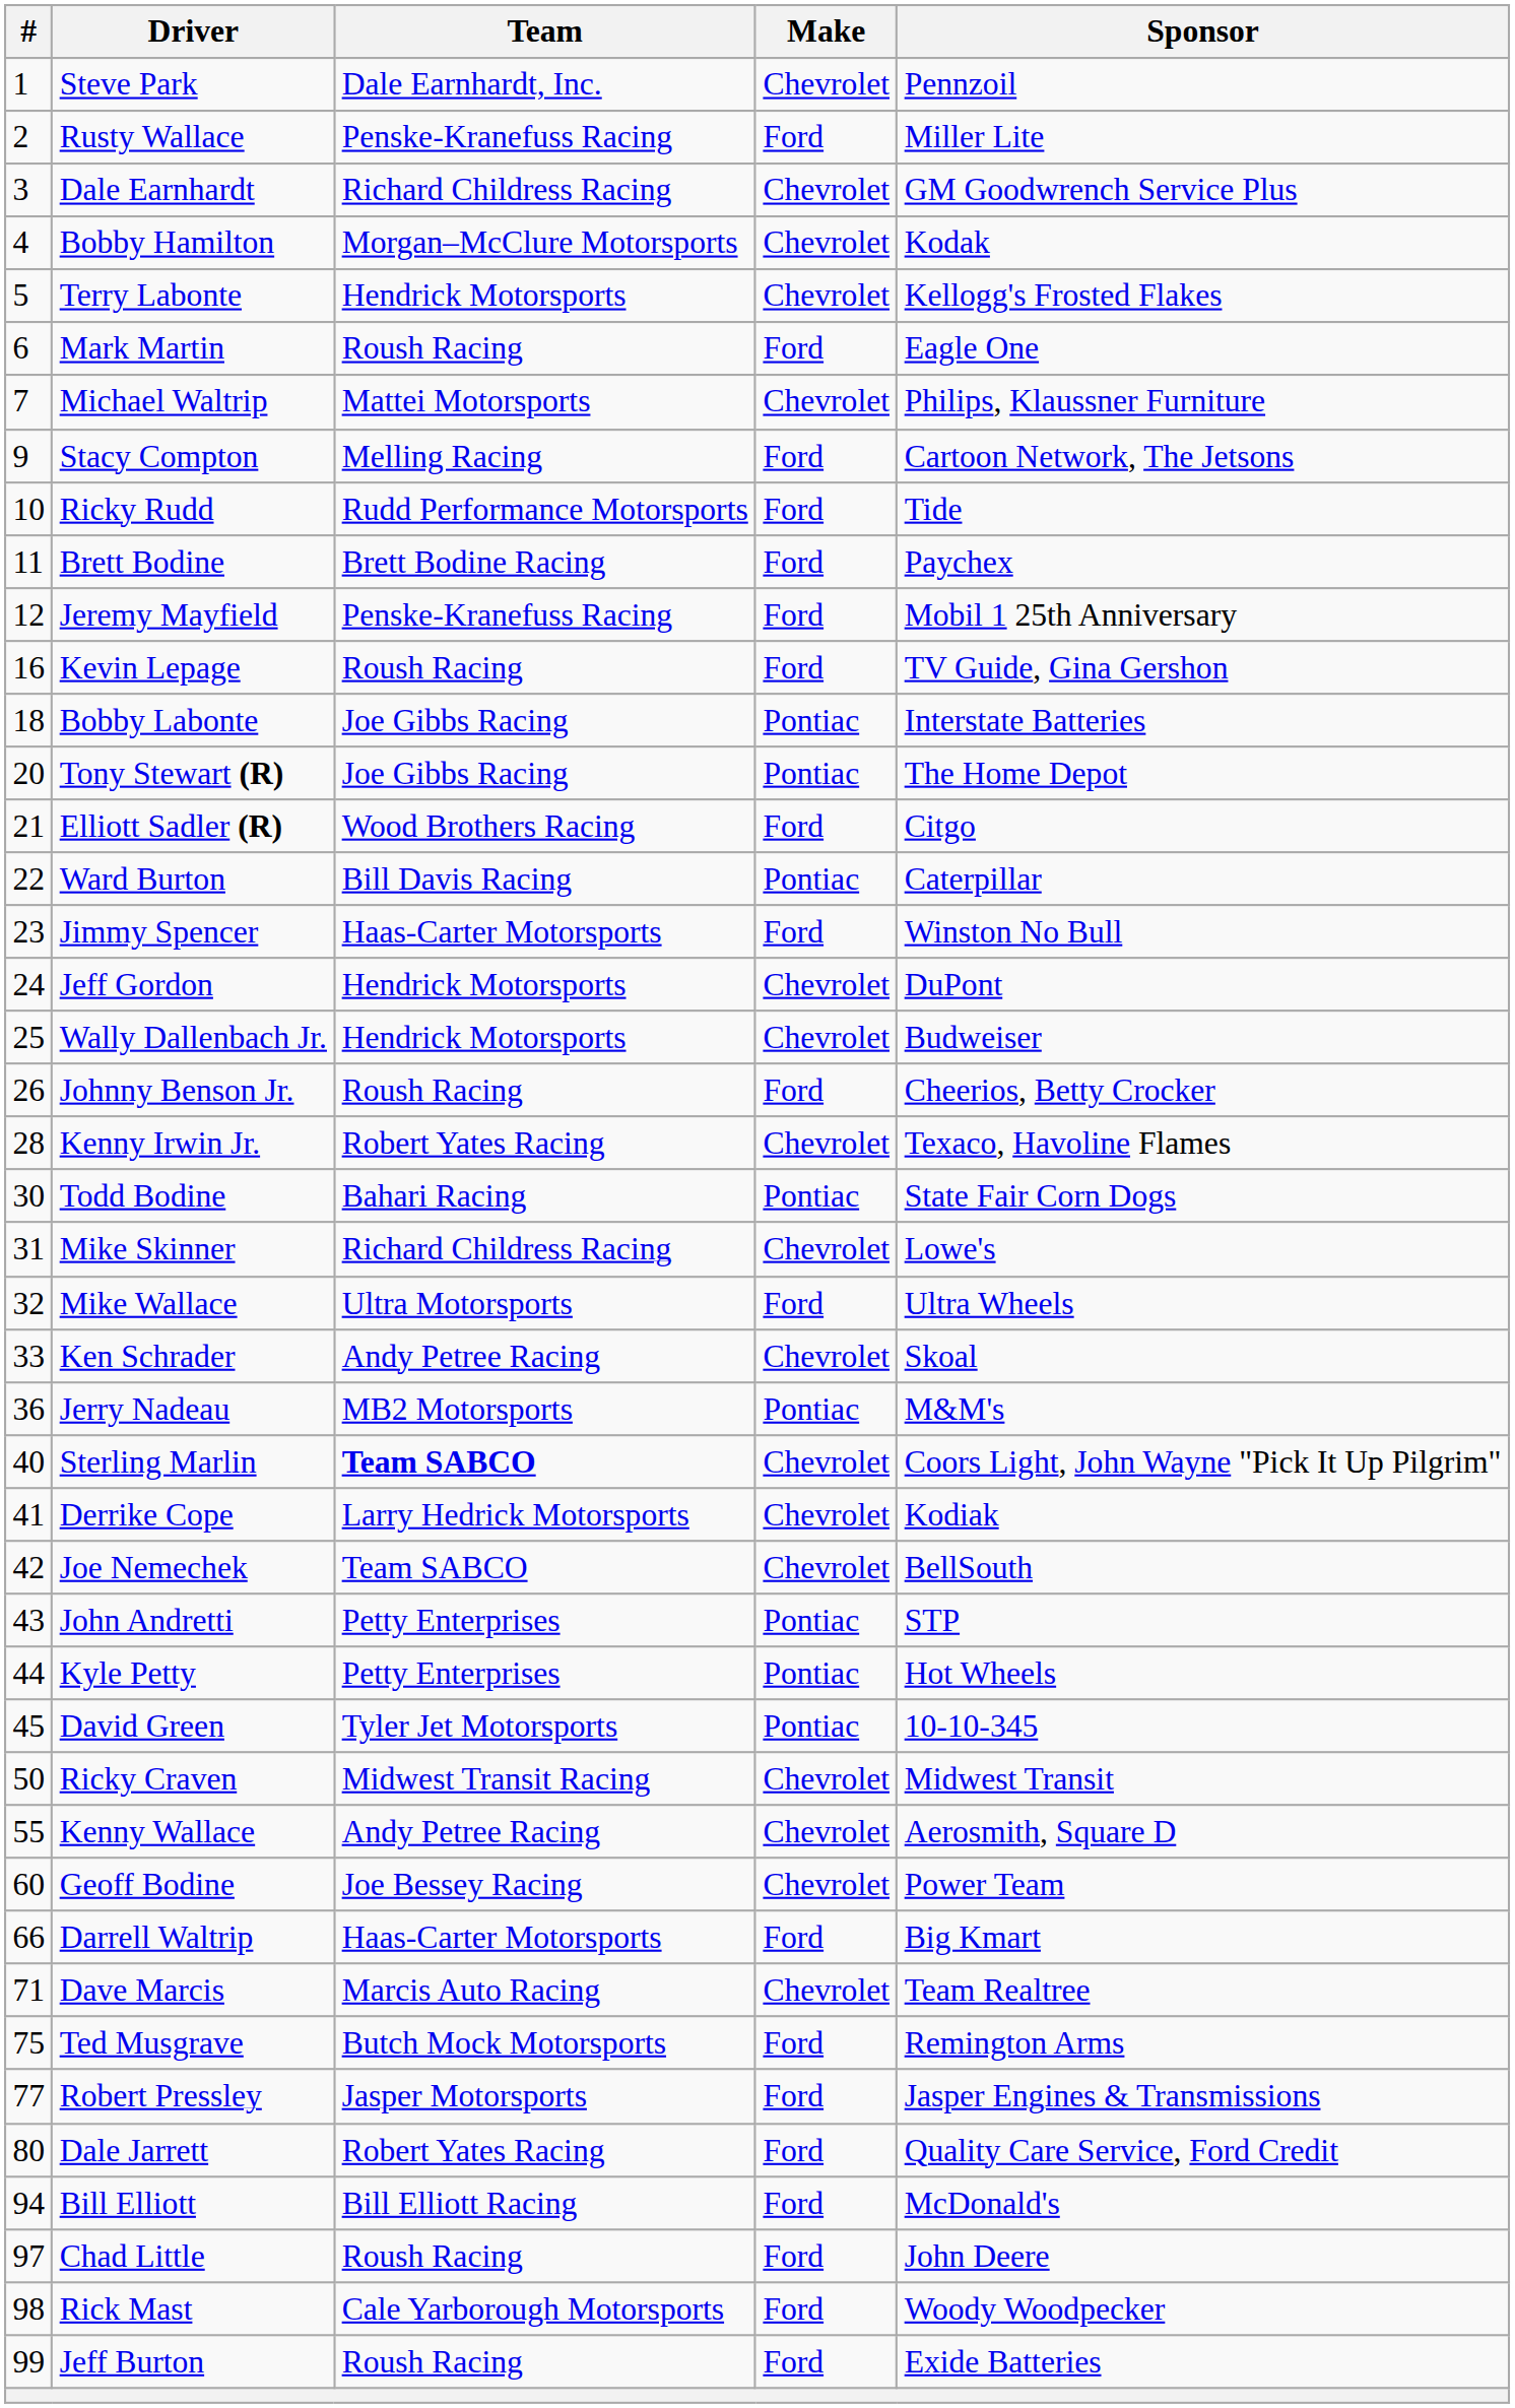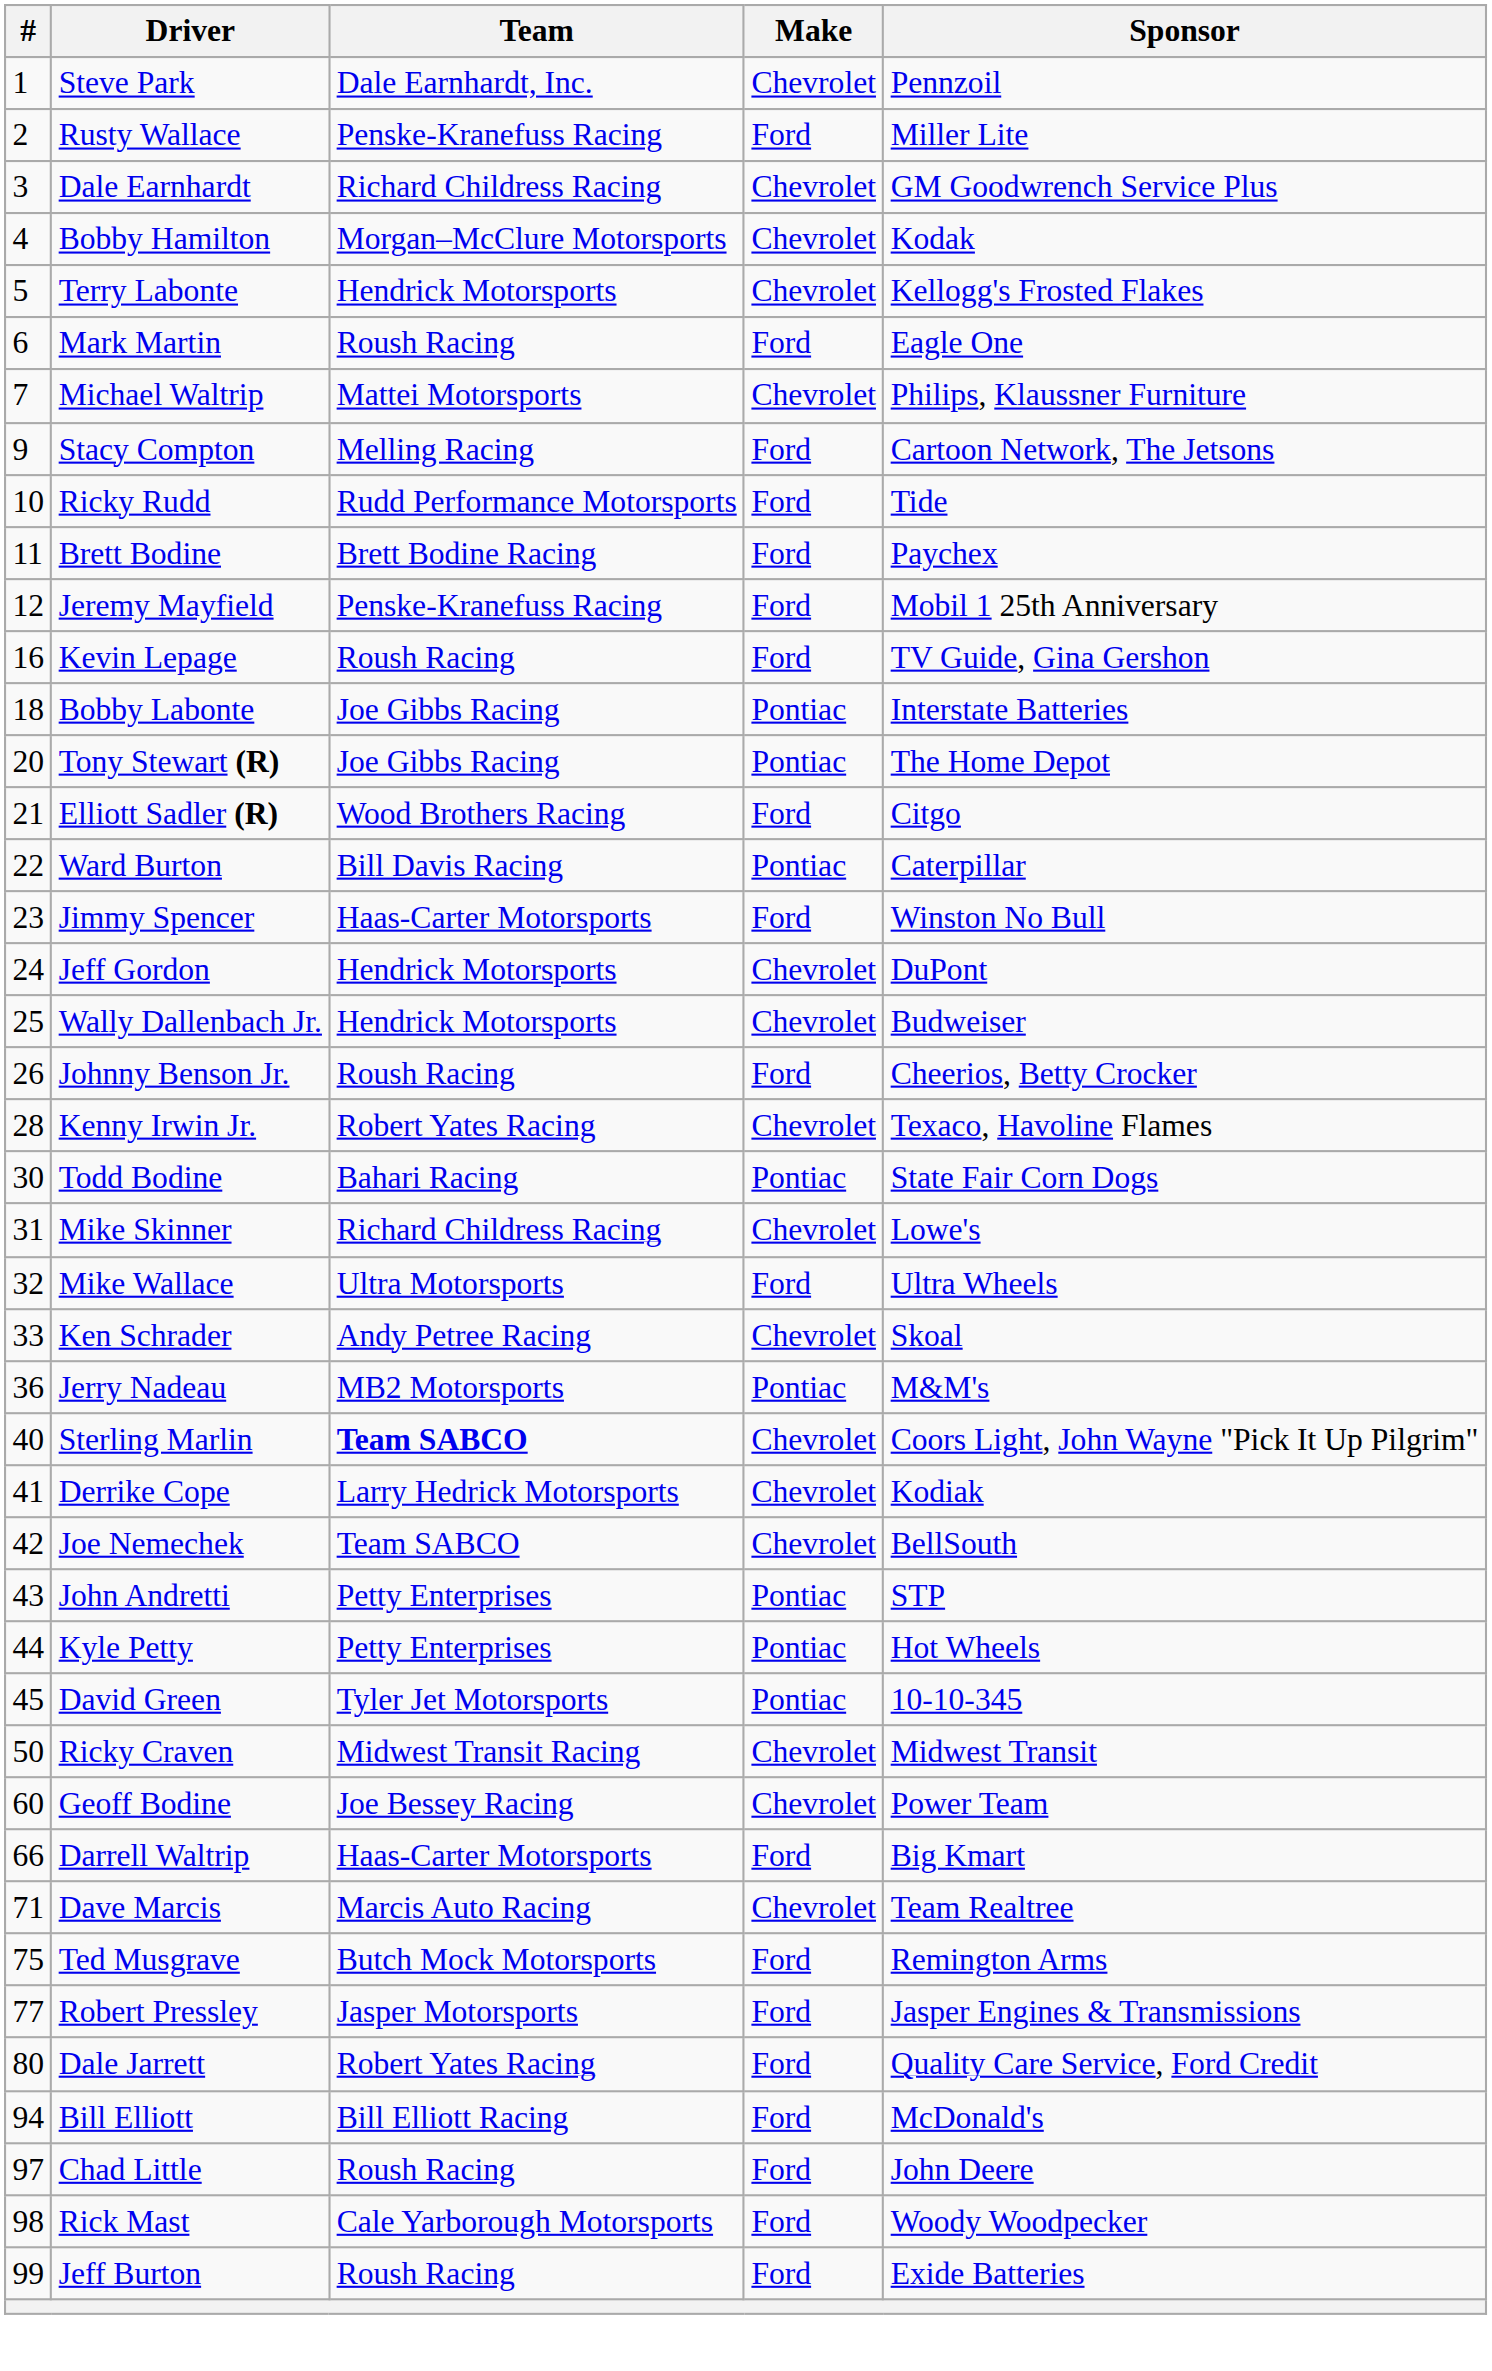 <table class="wikitable" style="font-size:95%">
 <tr>
 <th>#</th>
 <th>Driver</th>
 <th>Team</th>
 <th>Make</th>
 <th>Sponsor</th>
 </tr>
 <tr>
 <td>1</td>
 <td><a href='#'>Steve Park</a></td>
 <td><a href='#'>Dale Earnhardt, Inc.</a></td>
 <td><a href='#'>Chevrolet</a></td>
 <td><a href='#'>Pennzoil</a></td>
 </tr>
 <tr>
 <td>2</td>
 <td><a href='#'>Rusty Wallace</a></td>
 <td><a href='#'>Penske-Kranefuss Racing</a></td>
 <td><a href='#'>Ford</a></td>
 <td><a href='#'>Miller Lite</a></td>
 </tr>
 <tr>
 <td>3</td>
 <td><a href='#'>Dale Earnhardt</a></td>
 <td><a href='#'>Richard Childress Racing</a></td>
 <td><a href='#'>Chevrolet</a></td>
 <td><a href='#'>GM Goodwrench Service Plus</a></td>
 </tr>
 <tr>
 <td>4</td>
 <td><a href='#'>Bobby Hamilton</a></td>
 <td><a href='#'>Morgan–McClure Motorsports</a></td>
 <td><a href='#'>Chevrolet</a></td>
 <td><a href='#'>Kodak</a></td>
 </tr>
 <tr>
 <td>5</td>
 <td><a href='#'>Terry Labonte</a></td>
 <td><a href='#'>Hendrick Motorsports</a></td>
 <td><a href='#'>Chevrolet</a></td>
 <td><a href='#'>Kellogg's Frosted Flakes</a></td>
 </tr>
 <tr>
 <td>6</td>
 <td><a href='#'>Mark Martin</a></td>
 <td><a href='#'>Roush Racing</a></td>
 <td><a href='#'>Ford</a></td>
 <td><a href='#'>Eagle One</a></td>
 </tr>
 <tr>
 <td>7</td>
 <td><a href='#'>Michael Waltrip</a></td>
 <td><a href='#'>Mattei Motorsports</a></td>
 <td><a href='#'>Chevrolet</a></td>
 <td><a href='#'>Philips</a>, <a href='#'>Klaussner Furniture</a></td>
 </tr>
 <tr>
 <td>9</td>
 <td><a href='#'>Stacy Compton</a></td>
 <td><a href='#'>Melling Racing</a></td>
 <td><a href='#'>Ford</a></td>
 <td><a href='#'>Cartoon Network</a>, <a href='#'>The Jetsons</a></td>
 </tr>
 <tr>
 <td>10</td>
 <td><a href='#'>Ricky Rudd</a></td>
 <td><a href='#'>Rudd Performance Motorsports</a></td>
 <td><a href='#'>Ford</a></td>
 <td><a href='#'>Tide</a></td>
 </tr>
 <tr>
 <td>11</td>
 <td><a href='#'>Brett Bodine</a></td>
 <td><a href='#'>Brett Bodine Racing</a></td>
 <td><a href='#'>Ford</a></td>
 <td><a href='#'>Paychex</a></td>
 </tr>
 <tr>
 <td>12</td>
 <td><a href='#'>Jeremy Mayfield</a></td>
 <td><a href='#'>Penske-Kranefuss Racing</a></td>
 <td><a href='#'>Ford</a></td>
 <td><a href='#'>Mobil 1</a> 25th Anniversary</td>
 </tr>
 <tr>
 <td>16</td>
 <td><a href='#'>Kevin Lepage</a></td>
 <td><a href='#'>Roush Racing</a></td>
 <td><a href='#'>Ford</a></td>
 <td><a href='#'>TV Guide</a>, <a href='#'>Gina Gershon</a></td>
 </tr>
 <tr>
 <td>18</td>
 <td><a href='#'>Bobby Labonte</a></td>
 <td><a href='#'>Joe Gibbs Racing</a></td>
 <td><a href='#'>Pontiac</a></td>
 <td><a href='#'>Interstate Batteries</a></td>
 </tr>
 <tr>
 <td>20</td>
 <td><a href='#'>Tony Stewart</a> <strong>(R)</strong></td>
 <td><a href='#'>Joe Gibbs Racing</a></td>
 <td><a href='#'>Pontiac</a></td>
 <td><a href='#'>The Home Depot</a></td>
 </tr>
 <tr>
 <td>21</td>
 <td><a href='#'>Elliott Sadler</a> <strong>(R)</strong></td>
 <td><a href='#'>Wood Brothers Racing</a></td>
 <td><a href='#'>Ford</a></td>
 <td><a href='#'>Citgo</a></td>
 </tr>
 <tr>
 <td>22</td>
 <td><a href='#'>Ward Burton</a></td>
 <td><a href='#'>Bill Davis Racing</a></td>
 <td><a href='#'>Pontiac</a></td>
 <td><a href='#'>Caterpillar</a></td>
 </tr>
 <tr>
 <td>23</td>
 <td><a href='#'>Jimmy Spencer</a></td>
 <td><a href='#'>Haas-Carter Motorsports</a></td>
 <td><a href='#'>Ford</a></td>
 <td><a href='#'>Winston No Bull</a></td>
 </tr>
 <tr>
 <td>24</td>
 <td><a href='#'>Jeff Gordon</a></td>
 <td><a href='#'>Hendrick Motorsports</a></td>
 <td><a href='#'>Chevrolet</a></td>
 <td><a href='#'>DuPont</a></td>
 </tr>
 <tr>
 <td>25</td>
 <td><a href='#'>Wally Dallenbach Jr.</a></td>
 <td><a href='#'>Hendrick Motorsports</a></td>
 <td><a href='#'>Chevrolet</a></td>
 <td><a href='#'>Budweiser</a></td>
 </tr>
 <tr>
 <td>26</td>
 <td><a href='#'>Johnny Benson Jr.</a></td>
 <td><a href='#'>Roush Racing</a></td>
 <td><a href='#'>Ford</a></td>
 <td><a href='#'>Cheerios</a>, <a href='#'>Betty Crocker</a></td>
 </tr>
 <tr>
 <td>28</td>
 <td><a href='#'>Kenny Irwin Jr.</a></td>
 <td><a href='#'>Robert Yates Racing</a></td>
 <td><a href='#'>Chevrolet</a></td>
 <td><a href='#'>Texaco</a>, <a href='#'>Havoline</a> Flames</td>
 </tr>
 <tr>
 <td>30</td>
 <td><a href='#'>Todd Bodine</a></td>
 <td><a href='#'>Bahari Racing</a></td>
 <td><a href='#'>Pontiac</a></td>
 <td><a href='#'>State Fair Corn Dogs</a></td>
 </tr>
 <tr>
 <td>31</td>
 <td><a href='#'>Mike Skinner</a></td>
 <td><a href='#'>Richard Childress Racing</a></td>
 <td><a href='#'>Chevrolet</a></td>
 <td><a href='#'>Lowe's</a></td>
 </tr>
 <tr>
 <td>32</td>
 <td><a href='#'>Mike Wallace</a></td>
 <td><a href='#'>Ultra Motorsports</a></td>
 <td><a href='#'>Ford</a></td>
 <td><a href='#'>Ultra Wheels</a></td>
 </tr>
 <tr>
 <td>33</td>
 <td><a href='#'>Ken Schrader</a></td>
 <td><a href='#'>Andy Petree Racing</a></td>
 <td><a href='#'>Chevrolet</a></td>
 <td><a href='#'>Skoal</a></td>
 </tr>
 <tr>
 <td>36</td>
 <td><a href='#'>Jerry Nadeau</a></td>
 <td><a href='#'>MB2 Motorsports</a></td>
 <td><a href='#'>Pontiac</a></td>
 <td><a href='#'>M&M's</a></td>
 </tr>
 <tr>
 <td>40</td>
 <td><a href='#'>Sterling Marlin</a></td>
 <td><strong><a href='#'>Team SABCO</a></strong></td>
 <td><a href='#'>Chevrolet</a></td>
 <td><a href='#'>Coors Light</a>, <a href='#'>John Wayne</a> "Pick It Up Pilgrim"</td>
 </tr>
 <tr>
 <td>41</td>
 <td><a href='#'>Derrike Cope</a></td>
 <td><a href='#'>Larry Hedrick Motorsports</a></td>
 <td><a href='#'>Chevrolet</a></td>
 <td><a href='#'>Kodiak</a></td>
 </tr>
 <tr>
 <td>42</td>
 <td><a href='#'>Joe Nemechek</a></td>
 <td><a href='#'>Team SABCO</a></td>
 <td><a href='#'>Chevrolet</a></td>
 <td><a href='#'>BellSouth</a></td>
 </tr>
 <tr>
 <td>43</td>
 <td><a href='#'>John Andretti</a></td>
 <td><a href='#'>Petty Enterprises</a></td>
 <td><a href='#'>Pontiac</a></td>
 <td><a href='#'>STP</a></td>
 </tr>
 <tr>
 <td>44</td>
 <td><a href='#'>Kyle Petty</a></td>
 <td><a href='#'>Petty Enterprises</a></td>
 <td><a href='#'>Pontiac</a></td>
 <td><a href='#'>Hot Wheels</a></td>
 </tr>
 <tr>
 <td>45</td>
 <td><a href='#'>David Green</a></td>
 <td><a href='#'>Tyler Jet Motorsports</a></td>
 <td><a href='#'>Pontiac</a></td>
 <td><a href='#'>10-10-345</a></td>
 </tr>
 <tr>
 <td>50</td>
 <td><a href='#'>Ricky Craven</a></td>
 <td><a href='#'>Midwest Transit Racing</a></td>
 <td><a href='#'>Chevrolet</a></td>
 <td><a href='#'>Midwest Transit</a></td>
 </tr>
 <tr>
-<td>55</td>
-<td><a href='#'>Kenny Wallace</a></td>
-<td><a href='#'>Andy Petree Racing</a></td>
-<td><a href='#'>Chevrolet</a></td>
-<td><a href='#'>Aerosmith</a>, <a href='#'>Square D</a></td>
-</tr>
-<tr>
 <td>60</td>
 <td><a href='#'>Geoff Bodine</a></td>
 <td><a href='#'>Joe Bessey Racing</a></td>
 <td><a href='#'>Chevrolet</a></td>
 <td><a href='#'>Power Team</a></td>
 </tr>
 <tr>
 <td>66</td>
 <td><a href='#'>Darrell Waltrip</a></td>
 <td><a href='#'>Haas-Carter Motorsports</a></td>
 <td><a href='#'>Ford</a></td>
 <td><a href='#'>Big Kmart</a></td>
 </tr>
 <tr>
 <td>71</td>
 <td><a href='#'>Dave Marcis</a></td>
 <td><a href='#'>Marcis Auto Racing</a></td>
 <td><a href='#'>Chevrolet</a></td>
 <td><a href='#'>Team Realtree</a></td>
 </tr>
 <tr>
 <td>75</td>
 <td><a href='#'>Ted Musgrave</a></td>
 <td><a href='#'>Butch Mock Motorsports</a></td>
 <td><a href='#'>Ford</a></td>
 <td><a href='#'>Remington Arms</a></td>
 </tr>
 <tr>
 <td>77</td>
 <td><a href='#'>Robert Pressley</a></td>
 <td><a href='#'>Jasper Motorsports</a></td>
 <td><a href='#'>Ford</a></td>
 <td><a href='#'>Jasper Engines & Transmissions</a></td>
 </tr>
 <tr>
 <td>80</td>
 <td><a href='#'>Dale Jarrett</a></td>
 <td><a href='#'>Robert Yates Racing</a></td>
 <td><a href='#'>Ford</a></td>
 <td><a href='#'>Quality Care Service</a>, <a href='#'>Ford Credit</a></td>
 </tr>
 <tr>
 <td>94</td>
 <td><a href='#'>Bill Elliott</a></td>
 <td><a href='#'>Bill Elliott Racing</a></td>
 <td><a href='#'>Ford</a></td>
 <td><a href='#'>McDonald's</a></td>
 </tr>
 <tr>
 <td>97</td>
 <td><a href='#'>Chad Little</a></td>
 <td><a href='#'>Roush Racing</a></td>
 <td><a href='#'>Ford</a></td>
 <td><a href='#'>John Deere</a></td>
 </tr>
 <tr>
 <td>98</td>
 <td><a href='#'>Rick Mast</a></td>
 <td><a href='#'>Cale Yarborough Motorsports</a></td>
 <td><a href='#'>Ford</a></td>
 <td><a href='#'>Woody Woodpecker</a></td>
 </tr>
 <tr>
 <td>99</td>
 <td><a href='#'>Jeff Burton</a></td>
 <td><a href='#'>Roush Racing</a></td>
 <td><a href='#'>Ford</a></td>
 <td><a href='#'>Exide Batteries</a></td>
 </tr>
 <tr>
 <th colspan="5"></th>
 </tr>
 </table>
